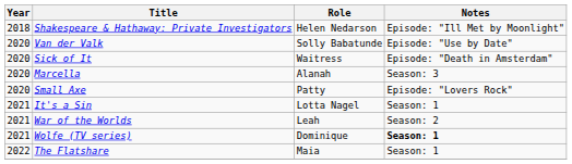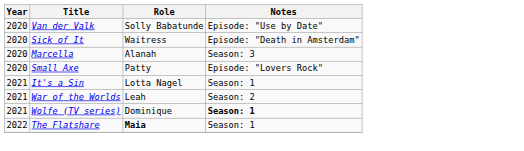 <table class="wikitable sortable">
 <tr>
 <th>Year</th>
 <th>Title</th>
 <th>Role</th>
 <th>Notes</th>
-</tr>
-<tr>
-<td>2018</td>
-<td><em><a href='#'>Shakespeare & Hathaway: Private Investigators</a></em></td>
-<td>Helen Nedarson</td>
-<td>Episode: "Ill Met by Moonlight"</td>
 </tr>
 <tr>
 <td>2020</td>
 <td><em><a href='#'>Van der Valk</a></em></td>
 <td>Solly Babatunde</td>
 <td>Episode: "Use by Date"</td>
 </tr>
 <tr>
 <td>2020</td>
 <td><em><a href='#'>Sick of It</a></em></td>
 <td>Waitress</td>
 <td>Episode: "Death in Amsterdam"</td>
 </tr>
 <tr>
 <td>2020</td>
 <td><em><a href='#'>Marcella</a></em></td>
 <td>Alanah</td>
 <td>Season: 3</td>
 </tr>
 <tr>
 <td>2020</td>
 <td><em><a href='#'>Small Axe</a></em></td>
 <td>Patty</td>
 <td>Episode: "Lovers Rock"</td>
 </tr>
 <tr>
 <td>2021</td>
 <td><em><a href='#'>It's a Sin</a></em></td>
 <td>Lotta Nagel</td>
 <td>Season: 1</td>
 </tr>
 <tr>
 <td>2021</td>
 <td><em><a href='#'>War of the Worlds</a></em></td>
 <td>Leah</td>
 <td>Season: 2</td>
 </tr>
 <tr>
 <td>2021</td>
 <td><em><a href='#'>Wolfe (TV series)</a></em> </td>
 <td>Dominique</td>
 <td><strong>Season: 1</strong></td>
 </tr>
 <tr>
 <td>2022</td>
 <td><em><a href='#'>The Flatshare</a></em></td>
-<td>Maia</td>
+<td><strong>Maia</strong></td>
 <td>Season: 1</td>
 </tr>
 <tr>
 </tr>
 </table>
